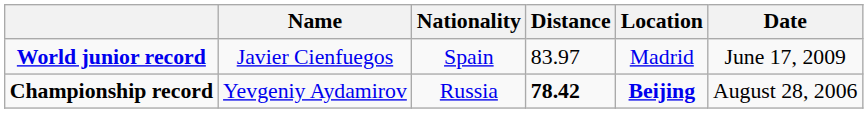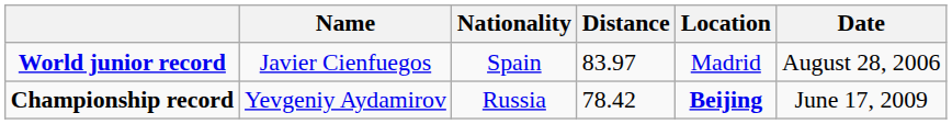 <table class=wikitable style=text-align:center>
 <tr>
 <th></th>
 <th>Name</th>
 <th>Nationality</th>
 <th>Distance</th>
 <th>Location</th>
 <th>Date</th>
 </tr>
 <tr>
 <td><strong><a href='#'>World junior record</a></strong></td>
 <td><a href='#'>Javier Cienfuegos</a></td>
 <td> <a href='#'>Spain</a></td>
 <td align=left>83.97</td>
 <td><a href='#'>Madrid</a></td>
-<td>June 17, 2009</td>
+<td>August 28, 2006</td>
 </tr>
 <tr>
 <td><strong>Championship record</strong></td>
 <td><a href='#'>Yevgeniy Aydamirov</a></td>
 <td> <a href='#'>Russia</a></td>
-<td align=left><strong>78.42</strong></td>
+<td align=left>78.42</td>
 <td><strong><a href='#'>Beijing</a></strong></td>
-<td>August 28, 2006</td>
+<td>June 17, 2009</td>
 </tr>
 </table>
